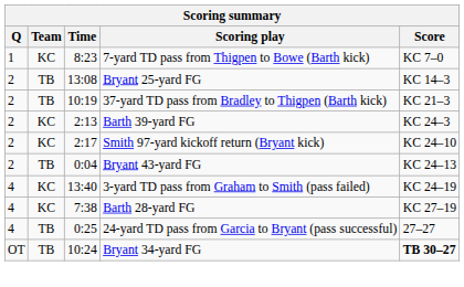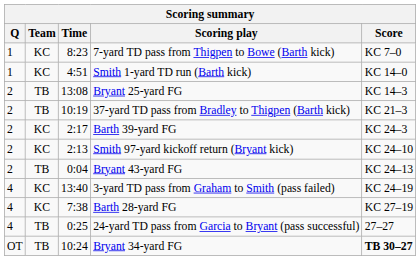 <table class="wikitable" style="font-size: 95%">
 <tr>
 <th colspan=5>Scoring summary</th>
 </tr>
 <tr>
 <th>Q</th>
 <th>Team</th>
 <th>Time</th>
 <th>Scoring play</th>
 <th>Score</th>
 </tr>
 <tr>
 <td>1</td>
 <td align=center>KC</td>
 <td align=right>8:23</td>
 <td>7-yard TD pass from <a href='#'>Thigpen</a> to <a href='#'>Bowe</a> (<a href='#'>Barth</a> kick)</td>
 <td>KC 7–0</td>
 </tr>
 <tr>
+<td>1</td>
+<td align=center>KC</td>
+<td align=right>4:51</td>
+<td><a href='#'>Smith</a> 1-yard TD run (<a href='#'>Barth</a> kick)</td>
+<td>KC 14–0</td>
+</tr>
+<tr>
 <td>2</td>
 <td align=center>TB</td>
 <td align=right>13:08</td>
 <td><a href='#'>Bryant</a> 25-yard FG</td>
 <td>KC 14–3</td>
 </tr>
 <tr>
 <td>2</td>
 <td align=center>TB</td>
 <td align=right>10:19</td>
 <td>37-yard TD pass from <a href='#'>Bradley</a> to <a href='#'>Thigpen</a> (<a href='#'>Barth</a> kick)</td>
 <td>KC 21–3</td>
 </tr>
 <tr>
 <td>2</td>
 <td align=center>KC</td>
-<td align=right>2:13</td>
+<td align=right>2:17</td>
 <td><a href='#'>Barth</a> 39-yard FG</td>
 <td>KC 24–3</td>
 </tr>
 <tr>
 <td>2</td>
 <td align=center>KC</td>
-<td align=right>2:17</td>
+<td align=right>2:13</td>
 <td><a href='#'>Smith</a> 97-yard kickoff return (<a href='#'>Bryant</a> kick)</td>
 <td>KC 24–10</td>
 </tr>
 <tr>
 <td>2</td>
 <td align=center>TB</td>
 <td align=right>0:04</td>
 <td><a href='#'>Bryant</a> 43-yard FG</td>
 <td>KC 24–13</td>
 </tr>
 <tr>
 <td>4</td>
 <td align=center>KC</td>
 <td align=right>13:40</td>
 <td>3-yard TD pass from <a href='#'>Graham</a> to <a href='#'>Smith</a> (pass failed)</td>
 <td>KC 24–19</td>
 </tr>
 <tr>
 <td>4</td>
 <td align=center>KC</td>
 <td align=right>7:38</td>
 <td><a href='#'>Barth</a> 28-yard FG</td>
 <td>KC 27–19</td>
 </tr>
 <tr>
 <td>4</td>
 <td align=center>TB</td>
 <td align=right>0:25</td>
 <td>24-yard TD pass from <a href='#'>Garcia</a> to <a href='#'>Bryant</a> (pass successful)</td>
 <td>27–27</td>
 </tr>
 <tr>
 <td>OT</td>
 <td align=center>TB</td>
 <td align=right>10:24</td>
 <td><a href='#'>Bryant</a> 34-yard FG</td>
 <td><strong>TB 30–27</strong></td>
 </tr>
 </table>
